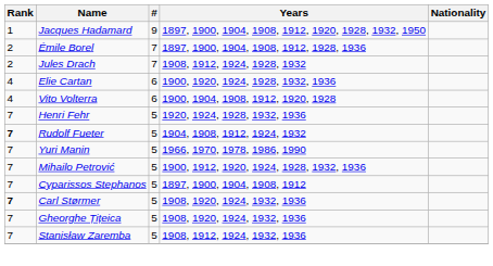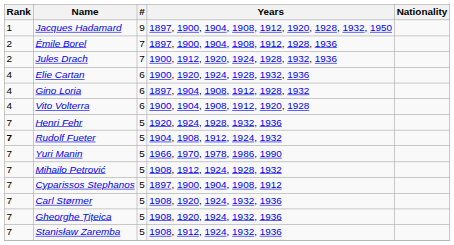 <table class="wikitable sortable centre">
 <tr>
 <th>Rank</th>
 <th>Name</th>
 <th>#</th>
 <th>Years</th>
 <th>Nationality</th>
 </tr>
 <tr>
 <td>1</td>
 <td><em><a href='#'>Jacques Hadamard</a></em></td>
 <td>9</td>
 <td><a href='#'>1897</a>, <a href='#'>1900</a>, <a href='#'>1904</a>, <a href='#'>1908</a>, <a href='#'>1912</a>, <a href='#'>1920</a>, <a href='#'>1928</a>, <a href='#'>1932</a>, <a href='#'>1950</a></td>
 <td></td>
 </tr>
 <tr>
 <td>2</td>
 <td><em><a href='#'>Émile Borel</a></em></td>
 <td>7</td>
 <td><a href='#'>1897</a>, <a href='#'>1900</a>, <a href='#'>1904</a>, <a href='#'>1908</a>, <a href='#'>1912</a>, <a href='#'>1928</a>, <a href='#'>1936</a></td>
 <td></td>
 </tr>
 <tr>
 <td>2</td>
 <td><em><a href='#'>Jules Drach</a></em></td>
 <td>7</td>
-<td><a href='#'>1908</a>, <a href='#'>1912</a>, <a href='#'>1924</a>, <a href='#'>1928</a>, <a href='#'>1932</a></td>
+<td><a href='#'>1900</a>, <a href='#'>1912</a>, <a href='#'>1920</a>, <a href='#'>1924</a>, <a href='#'>1928</a>, <a href='#'>1932</a>, <a href='#'>1936</a></td>
 <td></td>
 </tr>
 <tr>
 <td>4</td>
 <td><em><a href='#'>Elie Cartan</a></em></td>
 <td>6</td>
 <td><a href='#'>1900</a>, <a href='#'>1920</a>, <a href='#'>1924</a>, <a href='#'>1928</a>, <a href='#'>1932</a>, <a href='#'>1936</a></td>
+<td></td>
+</tr>
+<tr>
+<td>4</td>
+<td><em><a href='#'>Gino Loria</a></em></td>
+<td>6</td>
+<td><a href='#'>1897</a>, <a href='#'>1904</a>, <a href='#'>1908</a>, <a href='#'>1912</a>, <a href='#'>1928</a>, <a href='#'>1932</a></td>
 <td></td>
 </tr>
 <tr>
 <td>4</td>
 <td><em><a href='#'>Vito Volterra</a></em></td>
 <td>6</td>
 <td><a href='#'>1900</a>, <a href='#'>1904</a>, <a href='#'>1908</a>, <a href='#'>1912</a>, <a href='#'>1920</a>, <a href='#'>1928</a></td>
 <td></td>
 </tr>
 <tr>
 <td>7</td>
 <td><em><a href='#'>Henri Fehr</a></em></td>
 <td>5</td>
 <td><a href='#'>1920</a>, <a href='#'>1924</a>, <a href='#'>1928</a>, <a href='#'>1932</a>, <a href='#'>1936</a></td>
 <td></td>
 </tr>
 <tr>
 <td><strong>7</strong></td>
 <td><em><a href='#'>Rudolf Fueter</a></em></td>
 <td>5</td>
 <td><a href='#'>1904</a>, <a href='#'>1908</a>, <a href='#'>1912</a>, <a href='#'>1924</a>, <a href='#'>1932</a></td>
 <td></td>
 </tr>
 <tr>
 <td>7</td>
 <td><em><a href='#'>Yuri Manin</a></em></td>
 <td>5</td>
 <td><a href='#'>1966</a>, <a href='#'>1970</a>, <a href='#'>1978</a>, <a href='#'>1986</a>, <a href='#'>1990</a></td>
 <td> </td>
 </tr>
 <tr>
 <td>7</td>
 <td><em><a href='#'>Mihailo Petrović</a></em></td>
 <td>5</td>
-<td><a href='#'>1900</a>, <a href='#'>1912</a>, <a href='#'>1920</a>, <a href='#'>1924</a>, <a href='#'>1928</a>, <a href='#'>1932</a>, <a href='#'>1936</a></td>
+<td><a href='#'>1908</a>, <a href='#'>1912</a>, <a href='#'>1924</a>, <a href='#'>1928</a>, <a href='#'>1932</a></td>
 <td></td>
 </tr>
 <tr>
 <td>7</td>
 <td><em><a href='#'>Cyparissos Stephanos</a></em></td>
 <td>5</td>
 <td><a href='#'>1897</a>, <a href='#'>1900</a>, <a href='#'>1904</a>, <a href='#'>1908</a>, <a href='#'>1912</a></td>
 <td></td>
 </tr>
 <tr>
-<td><strong>7</strong></td>
+<td>7</td>
 <td><em><a href='#'>Carl Størmer</a></em></td>
 <td>5</td>
 <td><a href='#'>1908</a>, <a href='#'>1920</a>, <a href='#'>1924</a>, <a href='#'>1932</a>, <a href='#'>1936</a></td>
 <td></td>
 </tr>
 <tr>
 <td>7</td>
 <td><em><a href='#'>Gheorghe Țițeica</a></em></td>
 <td>5</td>
 <td><a href='#'>1908</a>, <a href='#'>1920</a>, <a href='#'>1924</a>, <a href='#'>1932</a>, <a href='#'>1936</a></td>
 <td></td>
 </tr>
 <tr>
 <td>7</td>
 <td><em><a href='#'>Stanisław Zaremba</a></em></td>
 <td>5</td>
 <td><a href='#'>1908</a>, <a href='#'>1912</a>, <a href='#'>1924</a>, <a href='#'>1932</a>, <a href='#'>1936</a></td>
 <td></td>
 </tr>
 <tr>
 </tr>
 </table>
